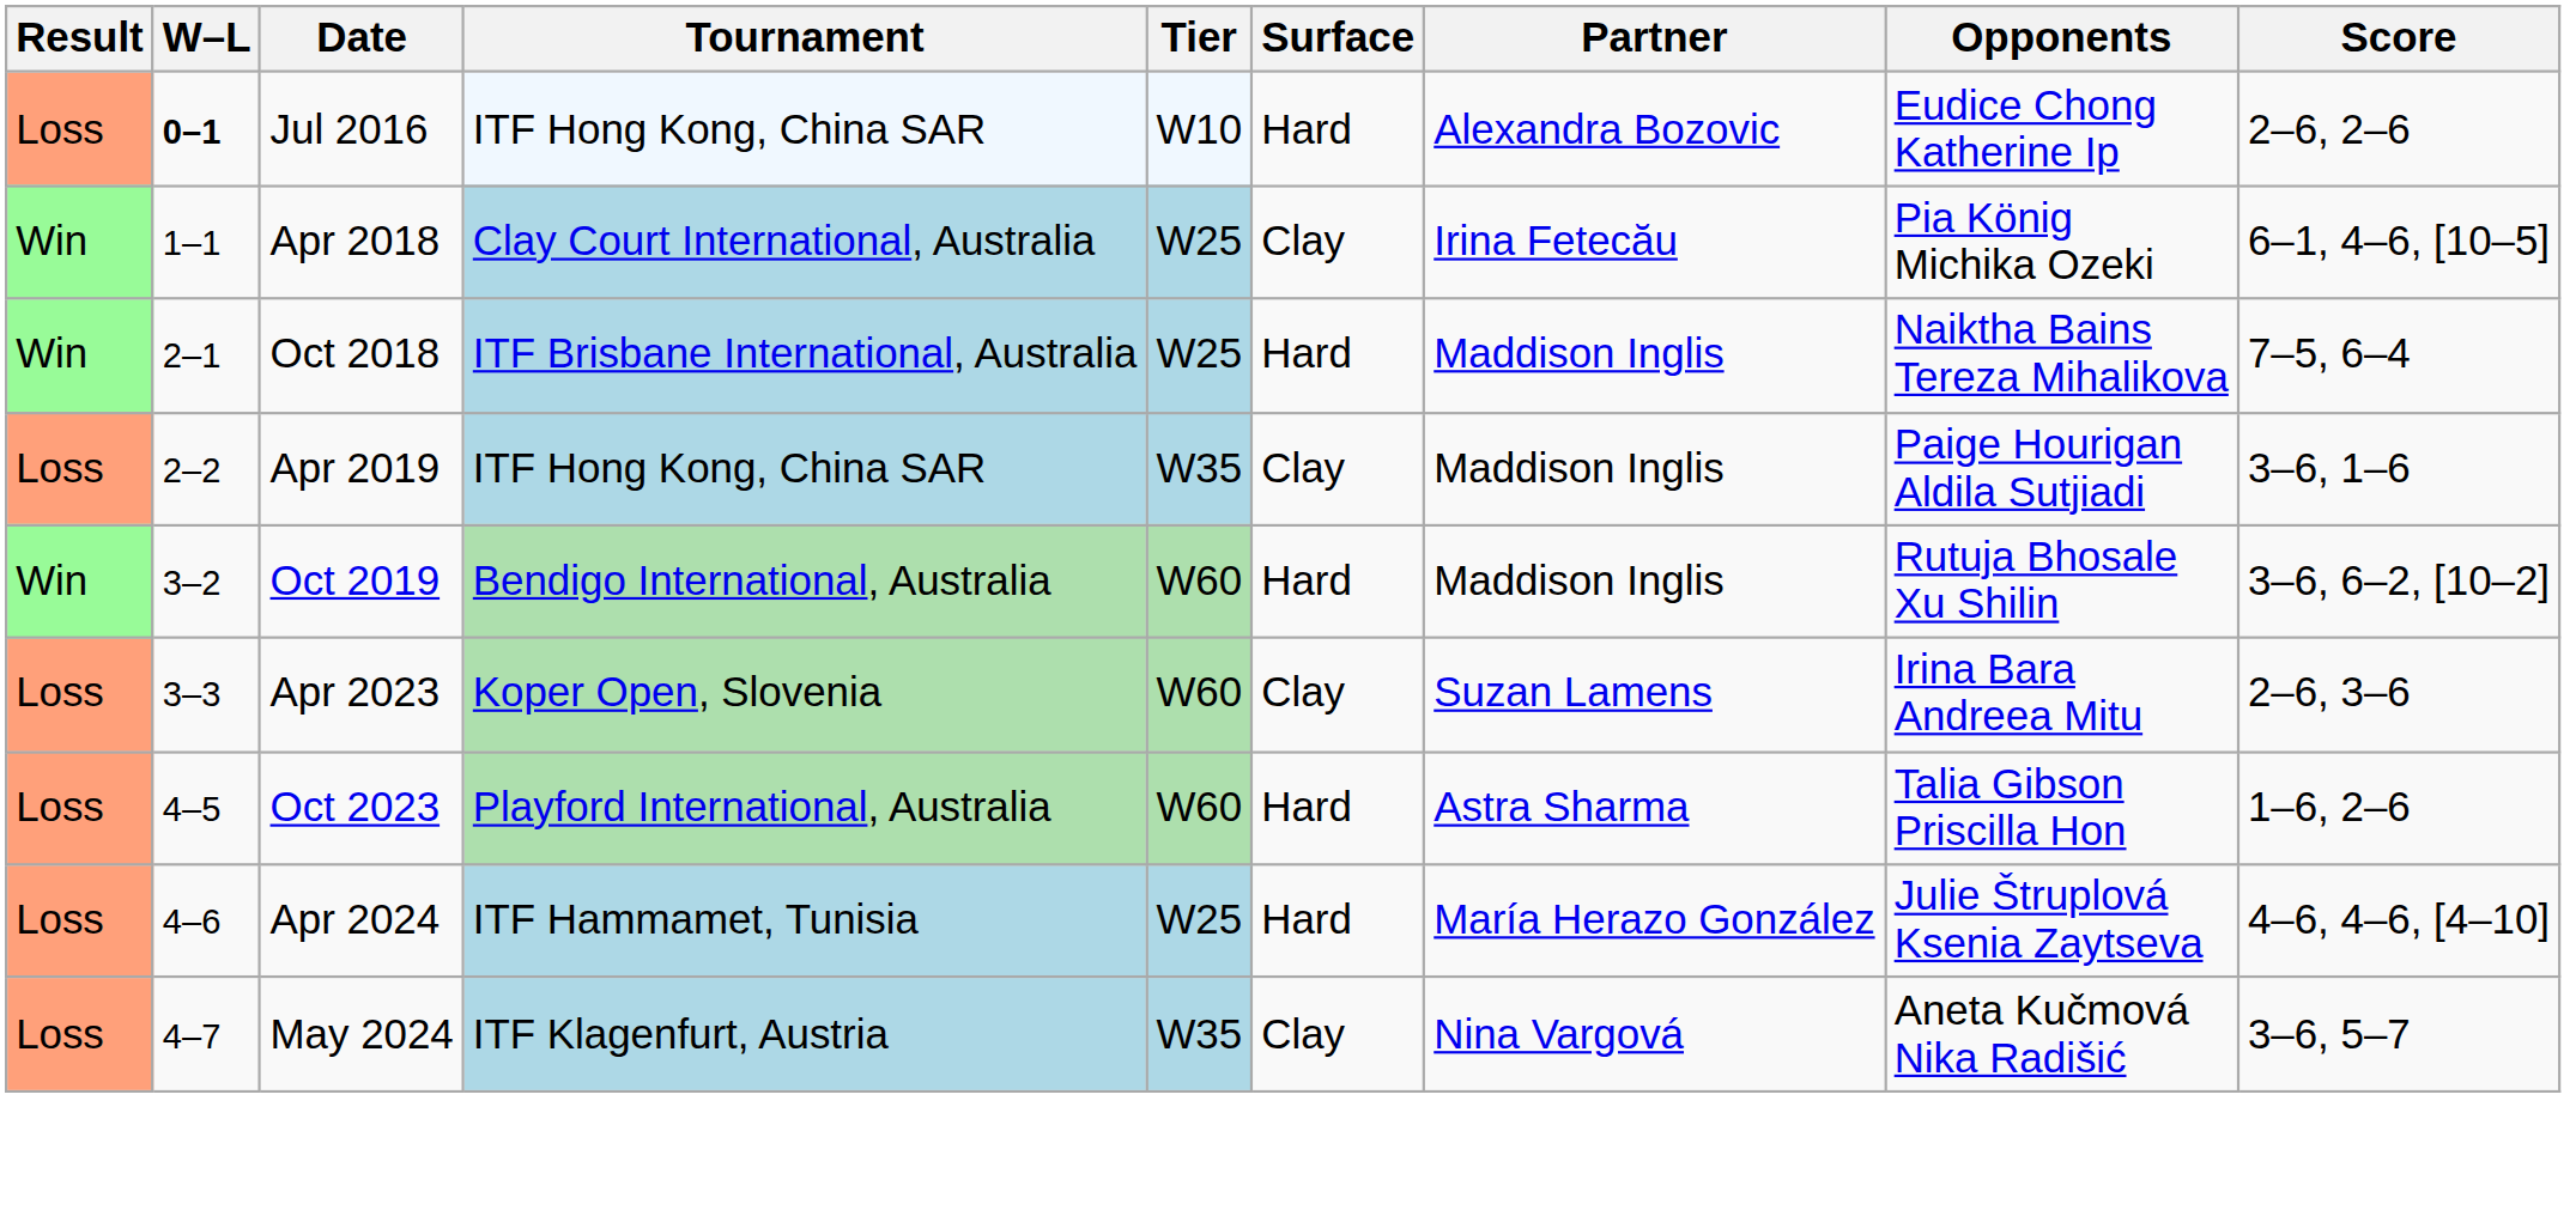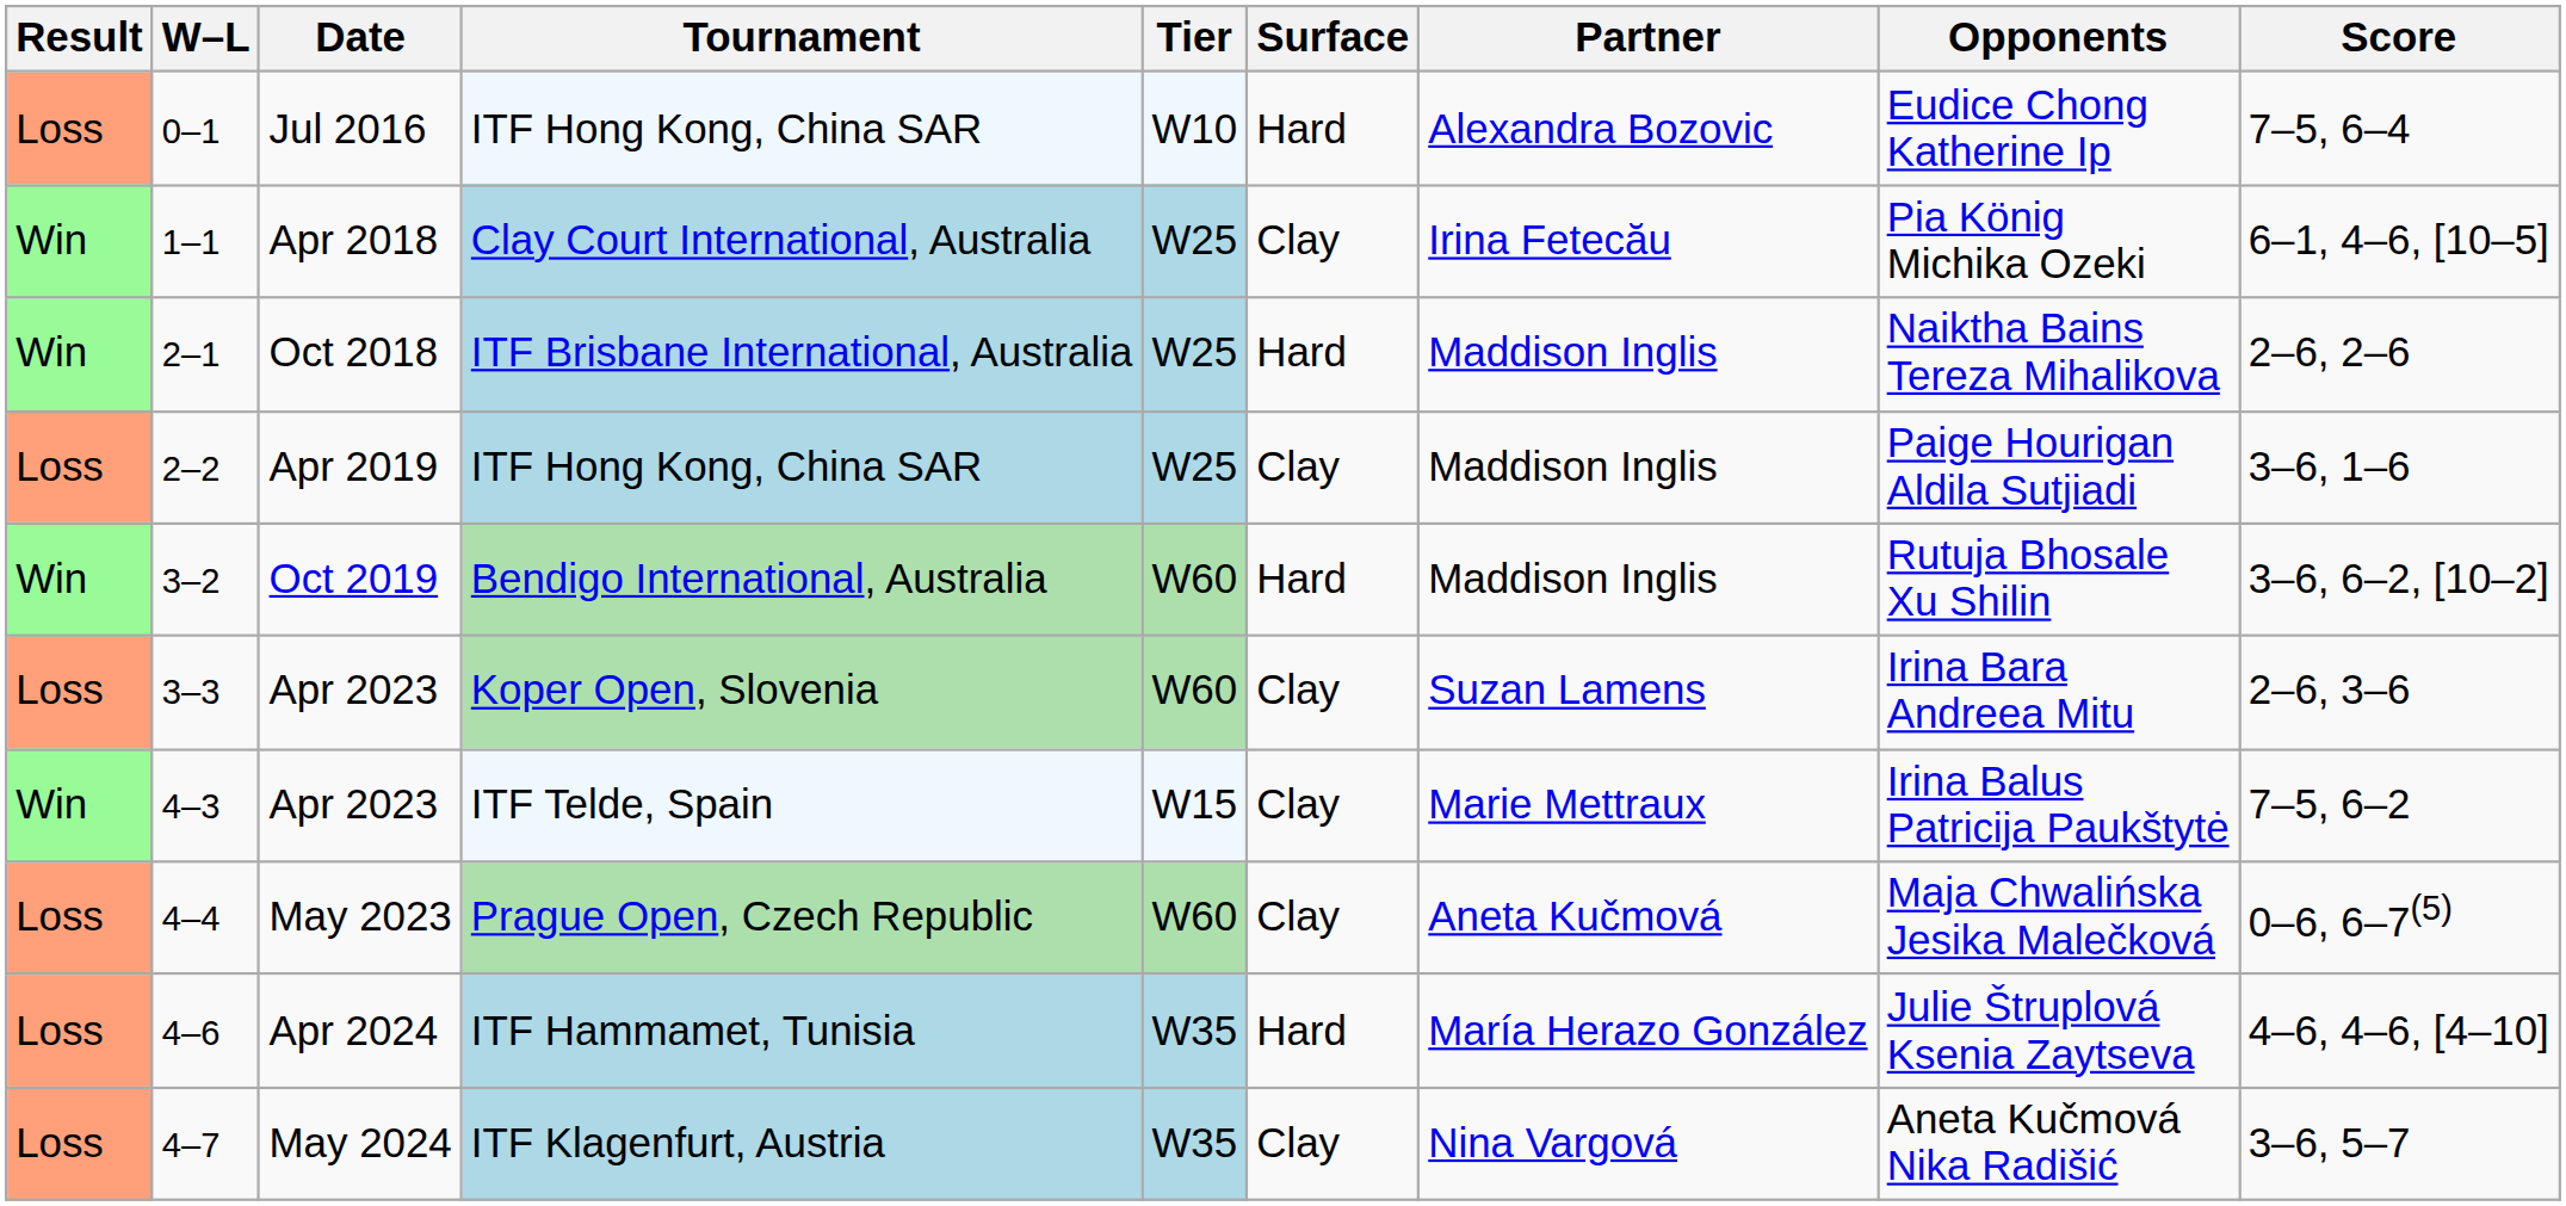 <table class="sortable wikitable">
 <tr>
 <th>Result</th>
 <th class="unsortable">W–L</th>
 <th>Date</th>
 <th>Tournament</th>
 <th>Tier</th>
 <th>Surface</th>
 <th>Partner</th>
 <th>Opponents</th>
 <th class="unsortable">Score</th>
 </tr>
 <tr>
 <td style="background:#ffa07a;">Loss</td>
-<td><strong><small>0–1</small></strong></td>
+<td><small>0–1</small></td>
 <td>Jul 2016</td>
 <td style="background:#f0f8ff;">ITF Hong Kong, China SAR</td>
 <td style="background:#f0f8ff;">W10</td>
 <td>Hard</td>
 <td> <a href='#'>Alexandra Bozovic</a></td>
 <td> <a href='#'>Eudice Chong</a> <br>  <a href='#'>Katherine Ip</a></td>
-<td>2–6, 2–6</td>
+<td>7–5, 6–4</td>
 </tr>
 <tr>
 <td style="background:#98fb98;">Win</td>
 <td><small>1–1</small></td>
 <td>Apr 2018</td>
 <td style="background:lightblue;"><a href='#'>Clay Court International</a>, Australia</td>
 <td style="background:lightblue;">W25</td>
 <td>Clay</td>
 <td> <a href='#'>Irina Fetecău</a></td>
 <td> <a href='#'>Pia König</a> <br>  Michika Ozeki</td>
 <td>6–1, 4–6, [10–5]</td>
 </tr>
 <tr>
 <td style="background:#98fb98;">Win</td>
 <td><small>2–1</small></td>
 <td>Oct 2018</td>
 <td style="background:lightblue;"><a href='#'>ITF Brisbane International</a>, Australia</td>
 <td style="background:lightblue;">W25</td>
 <td>Hard</td>
 <td> <a href='#'>Maddison Inglis</a></td>
 <td> <a href='#'>Naiktha Bains</a> <br>  <a href='#'>Tereza Mihalikova</a></td>
-<td>7–5, 6–4</td>
+<td>2–6, 2–6</td>
 </tr>
 <tr>
 <td style="background:#ffa07a;">Loss</td>
 <td><small>2–2</small></td>
 <td>Apr 2019</td>
 <td style="background:lightblue;">ITF Hong Kong, China SAR</td>
-<td style="background:lightblue;">W35</td>
+<td style="background:lightblue;">W25</td>
 <td>Clay</td>
 <td> Maddison Inglis</td>
 <td> <a href='#'>Paige Hourigan</a> <br>  <a href='#'>Aldila Sutjiadi</a></td>
 <td>3–6, 1–6</td>
 </tr>
 <tr>
 <td style="background:#98fb98;">Win</td>
 <td><small>3–2</small></td>
 <td><a href='#'>Oct 2019</a></td>
 <td style="background:#addfad;"><a href='#'>Bendigo International</a>, Australia</td>
 <td style="background:#addfad;">W60</td>
 <td>Hard</td>
 <td> Maddison Inglis</td>
 <td> <a href='#'>Rutuja Bhosale</a> <br>  <a href='#'>Xu Shilin</a></td>
 <td>3–6, 6–2, [10–2]</td>
 </tr>
 <tr>
 <td style="background:#ffa07a;">Loss</td>
 <td><small>3–3</small></td>
 <td>Apr 2023</td>
 <td style="background:#addfad;"><a href='#'>Koper Open</a>, Slovenia</td>
 <td style="background:#addfad;">W60</td>
 <td>Clay</td>
 <td> <a href='#'>Suzan Lamens</a></td>
 <td> <a href='#'>Irina Bara</a> <br>  <a href='#'>Andreea Mitu</a></td>
 <td>2–6, 3–6</td>
 </tr>
 <tr>
+<td style="background:#98fb98;">Win</td>
+<td><small>4–3</small></td>
+<td>Apr 2023</td>
+<td style="background:#f0f8ff;">ITF Telde, Spain</td>
+<td style="background:#f0f8ff;">W15</td>
+<td>Clay</td>
+<td> <a href='#'>Marie Mettraux</a></td>
+<td> <a href='#'>Irina Balus</a> <br>  <a href='#'>Patricija Paukštytė</a></td>
+<td>7–5, 6–2</td>
+</tr>
+<tr>
 <td style="background:#ffa07a;">Loss</td>
-<td><small>4–5</small></td>
-<td><a href='#'>Oct 2023</a></td>
-<td style="background:#addfad;"><a href='#'>Playford International</a>, Australia</td>
+<td><small>4–4</small></td>
+<td>May 2023</td>
+<td style="background:#addfad;"><a href='#'>Prague Open</a>, Czech Republic</td>
 <td style="background:#addfad;">W60</td>
-<td>Hard</td>
-<td> <a href='#'>Astra Sharma</a></td>
-<td> <a href='#'>Talia Gibson</a> <br>  <a href='#'>Priscilla Hon</a></td>
-<td>1–6, 2–6</td>
+<td>Clay</td>
+<td> <a href='#'>Aneta Kučmová</a></td>
+<td> <a href='#'>Maja Chwalińska</a> <br>  <a href='#'>Jesika Malečková</a></td>
+<td>0–6, 6–7<sup>(5)</sup></td>
 </tr>
 <tr>
 <td style="background:#ffa07a;">Loss</td>
 <td><small>4–6</small></td>
 <td>Apr 2024</td>
 <td style="background:lightblue;">ITF Hammamet, Tunisia</td>
-<td style="background:lightblue;">W25</td>
+<td style="background:lightblue;">W35</td>
 <td>Hard</td>
 <td> <a href='#'>María Herazo González</a></td>
 <td> <a href='#'>Julie Štruplová</a> <br>  <a href='#'>Ksenia Zaytseva</a></td>
 <td>4–6, 4–6, [4–10]</td>
 </tr>
 <tr>
 <td style="background:#ffa07a;">Loss</td>
 <td><small>4–7</small></td>
 <td>May 2024</td>
 <td style="background:lightblue;">ITF Klagenfurt, Austria</td>
 <td style="background:lightblue;">W35</td>
 <td>Clay</td>
 <td> <a href='#'>Nina Vargová</a></td>
 <td> Aneta Kučmová <br>  <a href='#'>Nika Radišić</a></td>
 <td>3–6, 5–7</td>
 </tr>
 </table>
